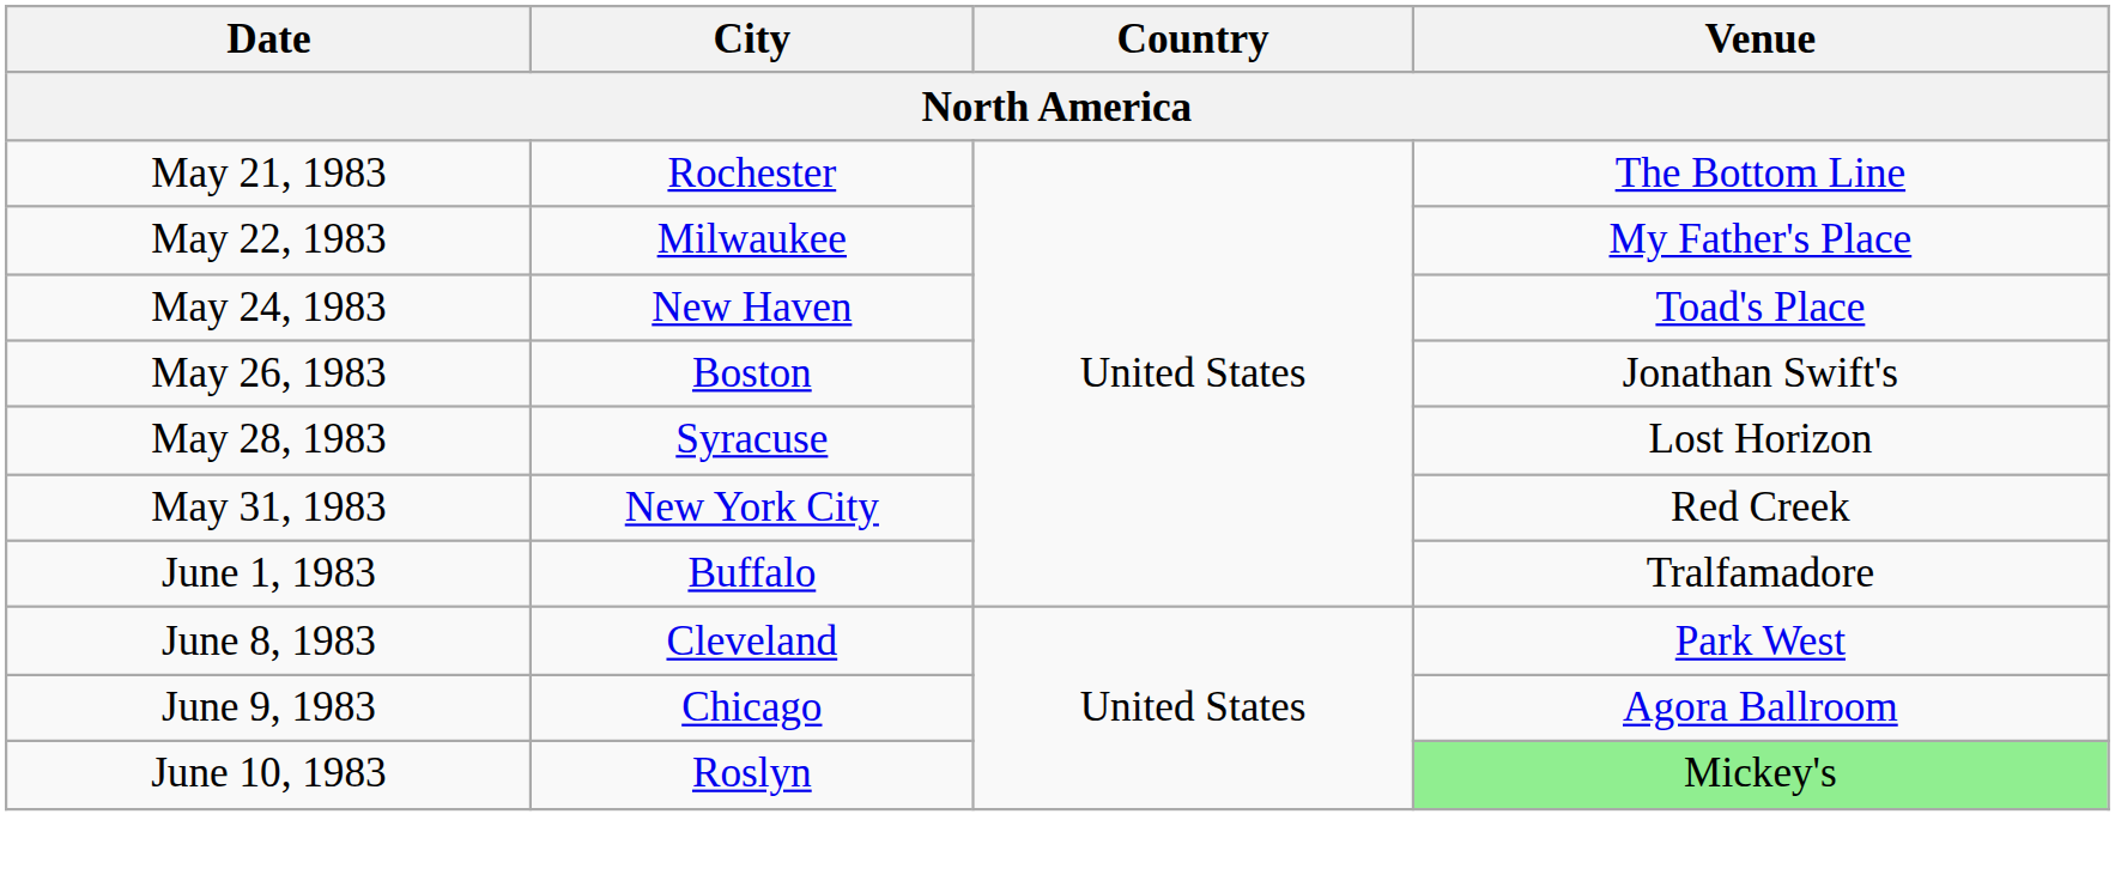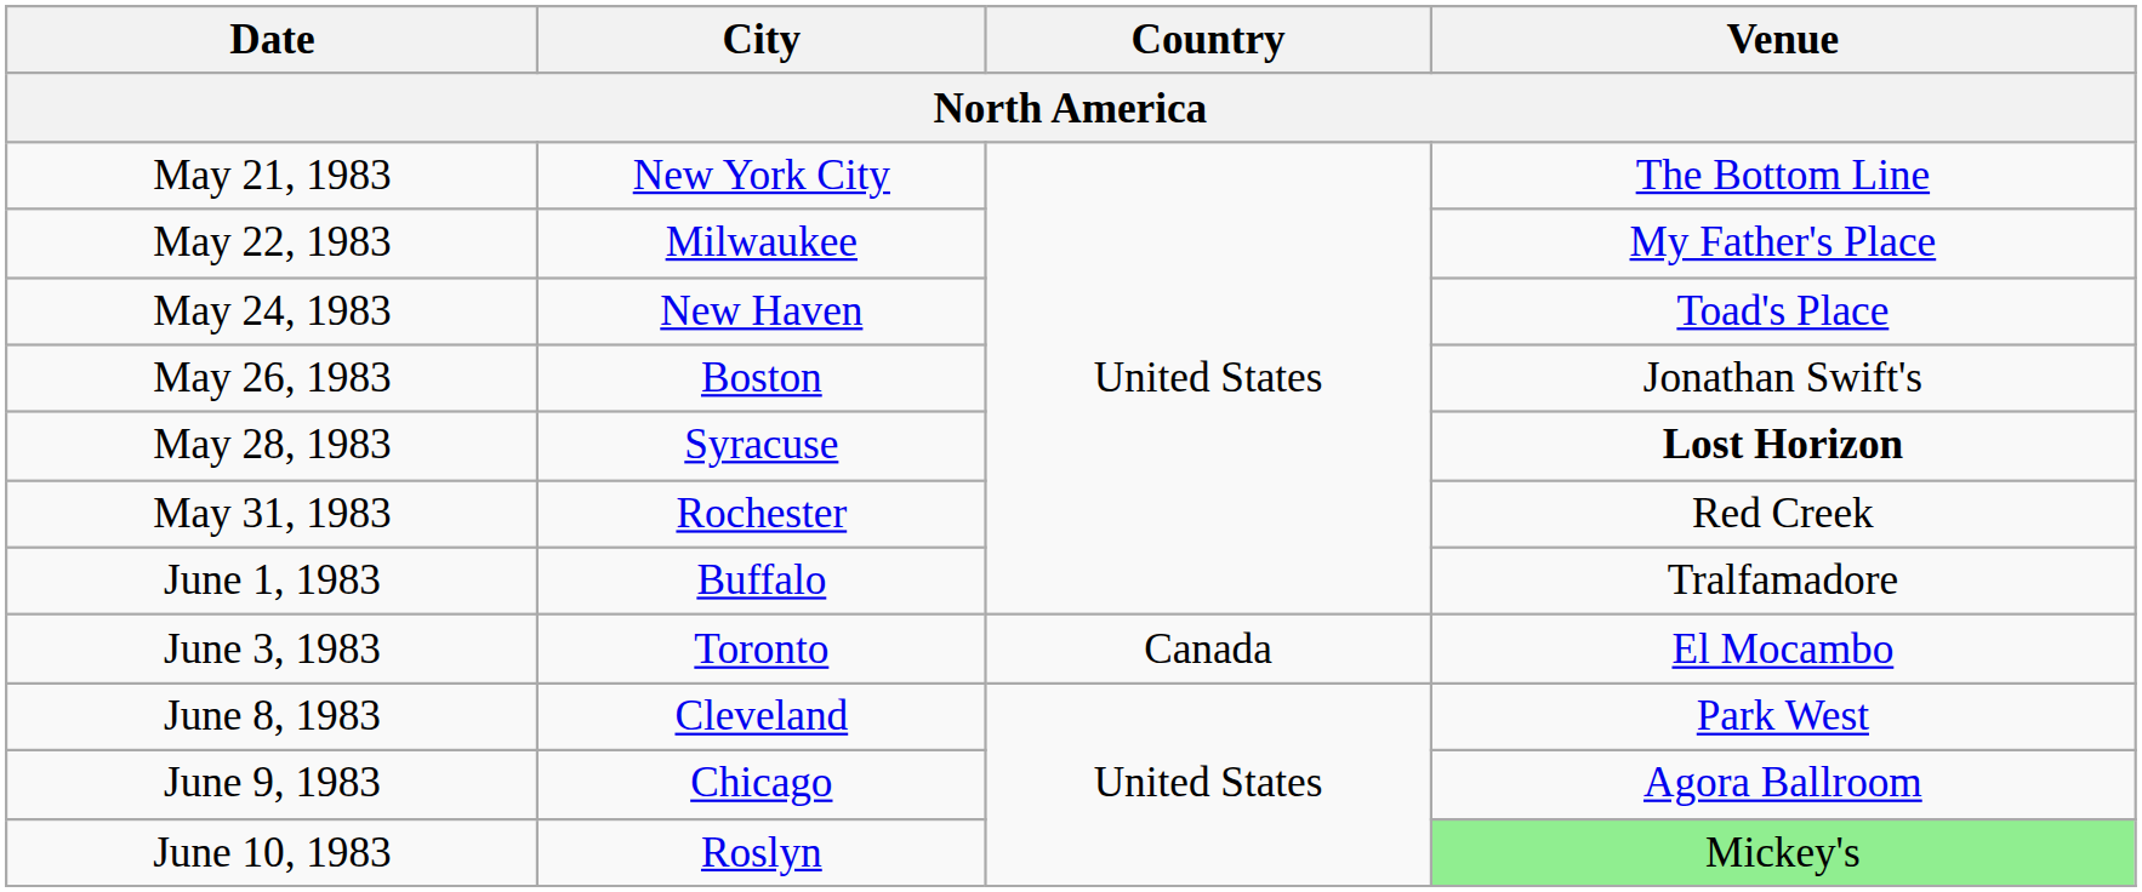 <table class="wikitable" style="text-align:center;">
 <tr>
 <th scope="col" style="width:12em;">Date</th>
 <th scope="col" style="width:10em;">City</th>
 <th scope="col" style="width:10em;">Country</th>
 <th scope="col" style="width:16em;">Venue</th>
 </tr>
 <tr>
 <th colspan="4">North America</th>
 </tr>
 <tr>
 <td>May 21, 1983</td>
-<td><a href='#'>Rochester</a></td>
+<td><a href='#'>New York City</a></td>
 <td rowspan="7">United States</td>
 <td><a href='#'>The Bottom Line</a></td>
 </tr>
 <tr>
 <td>May 22, 1983</td>
 <td><a href='#'>Milwaukee</a></td>
 <td><a href='#'>My Father's Place</a></td>
 </tr>
 <tr>
 <td>May 24, 1983</td>
 <td><a href='#'>New Haven</a></td>
 <td><a href='#'>Toad's Place</a></td>
 </tr>
 <tr>
 <td>May 26, 1983</td>
 <td><a href='#'>Boston</a></td>
 <td>Jonathan Swift's</td>
 </tr>
 <tr>
 <td>May 28, 1983</td>
 <td><a href='#'>Syracuse</a></td>
-<td>Lost Horizon</td>
+<td><strong>Lost Horizon</strong></td>
 </tr>
 <tr>
 <td>May 31, 1983</td>
-<td><a href='#'>New York City</a></td>
+<td><a href='#'>Rochester</a></td>
 <td>Red Creek</td>
 </tr>
 <tr>
 <td>June 1, 1983</td>
 <td><a href='#'>Buffalo</a></td>
 <td>Tralfamadore</td>
+</tr>
+<tr>
+<td>June 3, 1983</td>
+<td><a href='#'>Toronto</a></td>
+<td>Canada</td>
+<td><a href='#'>El Mocambo</a></td>
 </tr>
 <tr>
 <td>June 8, 1983</td>
 <td><a href='#'>Cleveland</a></td>
 <td rowspan="3">United States</td>
 <td><a href='#'>Park West</a></td>
 </tr>
 <tr>
 <td>June 9, 1983</td>
 <td><a href='#'>Chicago</a></td>
 <td><a href='#'>Agora Ballroom</a></td>
 </tr>
 <tr>
 <td>June 10, 1983</td>
 <td><a href='#'>Roslyn</a></td>
 <td style="background: lightgreen;">Mickey's</td>
 </tr>
 </table>
